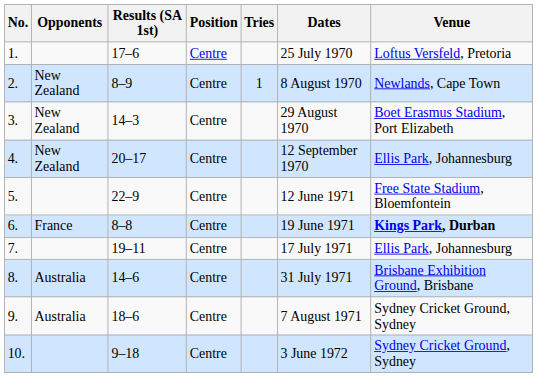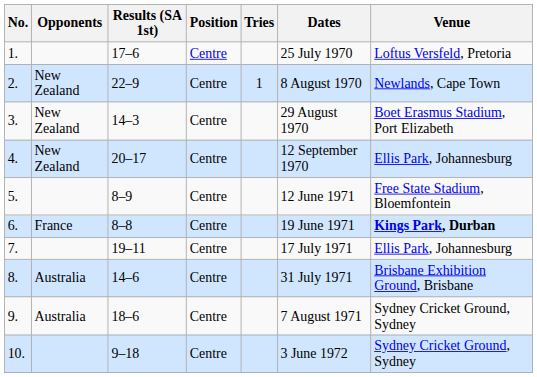 <table class="wikitable sortable">
 <tr>
 <th>No.</th>
 <th>Opponents</th>
 <th>Results (SA 1st)</th>
 <th>Position</th>
 <th>Tries</th>
 <th>Dates</th>
 <th>Venue</th>
 </tr>
 <tr>
 <td>1.</td>
 <td></td>
 <td>17–6</td>
 <td><a href='#'>Centre</a></td>
 <td></td>
 <td>25 July 1970</td>
 <td><a href='#'>Loftus Versfeld</a>, Pretoria</td>
 </tr>
 <tr style="background: #D0E6FF;">
 <td>2.</td>
 <td> New Zealand</td>
-<td>8–9</td>
+<td>22–9</td>
 <td>Centre</td>
 <td align="center">1</td>
 <td>8 August 1970</td>
 <td><a href='#'>Newlands</a>, Cape Town</td>
 </tr>
 <tr>
 <td>3.</td>
 <td> New Zealand</td>
 <td>14–3</td>
 <td>Centre</td>
 <td></td>
 <td>29 August 1970</td>
 <td><a href='#'>Boet Erasmus Stadium</a>, Port Elizabeth</td>
 </tr>
 <tr style="background: #D0E6FF;">
 <td>4.</td>
 <td> New Zealand</td>
 <td>20–17</td>
 <td>Centre</td>
 <td></td>
 <td>12 September 1970</td>
 <td><a href='#'>Ellis Park</a>, Johannesburg</td>
 </tr>
 <tr>
 <td>5.</td>
 <td></td>
-<td>22–9</td>
+<td>8–9</td>
 <td>Centre</td>
 <td></td>
 <td>12 June 1971</td>
 <td><a href='#'>Free State Stadium</a>, Bloemfontein</td>
 </tr>
 <tr style="background: #D0E6FF;">
 <td>6.</td>
 <td> France</td>
 <td>8–8</td>
 <td>Centre</td>
 <td></td>
 <td>19 June 1971</td>
 <td><strong><a href='#'>Kings Park</a>, Durban</strong></td>
 </tr>
 <tr>
 <td>7.</td>
 <td></td>
 <td>19–11</td>
 <td>Centre</td>
 <td></td>
 <td>17 July 1971</td>
 <td><a href='#'>Ellis Park</a>, Johannesburg</td>
 </tr>
 <tr style="background: #D0E6FF;">
 <td>8.</td>
 <td> Australia</td>
 <td>14–6</td>
 <td>Centre</td>
 <td></td>
 <td>31 July 1971</td>
 <td><a href='#'>Brisbane Exhibition Ground</a>, Brisbane</td>
 </tr>
 <tr>
 <td>9.</td>
 <td> Australia</td>
 <td>18–6</td>
 <td>Centre</td>
 <td></td>
 <td>7 August 1971</td>
 <td>Sydney Cricket Ground, Sydney</td>
 </tr>
 <tr style="background: #D0E6FF;">
 <td>10.</td>
 <td></td>
 <td>9–18</td>
 <td>Centre</td>
 <td></td>
 <td>3 June 1972</td>
 <td><a href='#'>Sydney Cricket Ground</a>, Sydney</td>
 </tr>
 </table>
